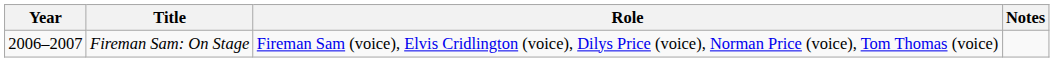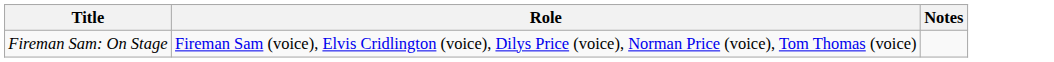 <table class="wikitable sortable">
 <tr>
-<th>Year</th>
 <th>Title</th>
 <th>Role</th>
 <th class="unsortable">Notes</th>
 </tr>
 <tr>
-<td>2006–2007</td>
 <td><em>Fireman Sam: On Stage</em></td>
 <td><a href='#'>Fireman Sam</a> (voice), <a href='#'>Elvis Cridlington</a> (voice), <a href='#'>Dilys Price</a> (voice), <a href='#'>Norman Price</a> (voice), <a href='#'>Tom Thomas</a> (voice)</td>
 <td></td>
 </tr>
 </table>
